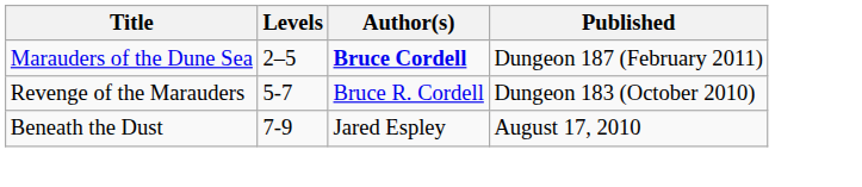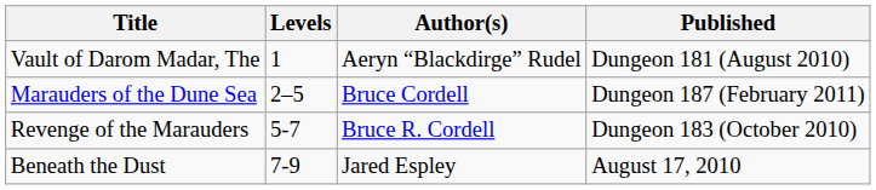 <table class="wikitable sortable">
 <tr>
 <th>Title</th>
 <th>Levels</th>
 <th>Author(s)</th>
 <th>Published</th>
 </tr>
 <tr>
+<td>Vault of Darom Madar, The</td>
+<td>1</td>
+<td>Aeryn “Blackdirge” Rudel</td>
+<td>Dungeon 181 (August 2010)</td>
+</tr>
+<tr>
 <td><a href='#'>Marauders of the Dune Sea</a></td>
 <td>2–5</td>
-<td><strong><a href='#'>Bruce Cordell</a></strong></td>
+<td><a href='#'>Bruce Cordell</a></td>
 <td>Dungeon 187 (February 2011)</td>
 </tr>
 <tr>
 <td>Revenge of the Marauders</td>
 <td>5-7</td>
 <td><a href='#'>Bruce R. Cordell</a></td>
 <td>Dungeon 183 (October 2010)</td>
 </tr>
 <tr>
 <td>Beneath the Dust</td>
 <td>7-9</td>
 <td>Jared Espley</td>
 <td>August 17, 2010</td>
 </tr>
 </table>
